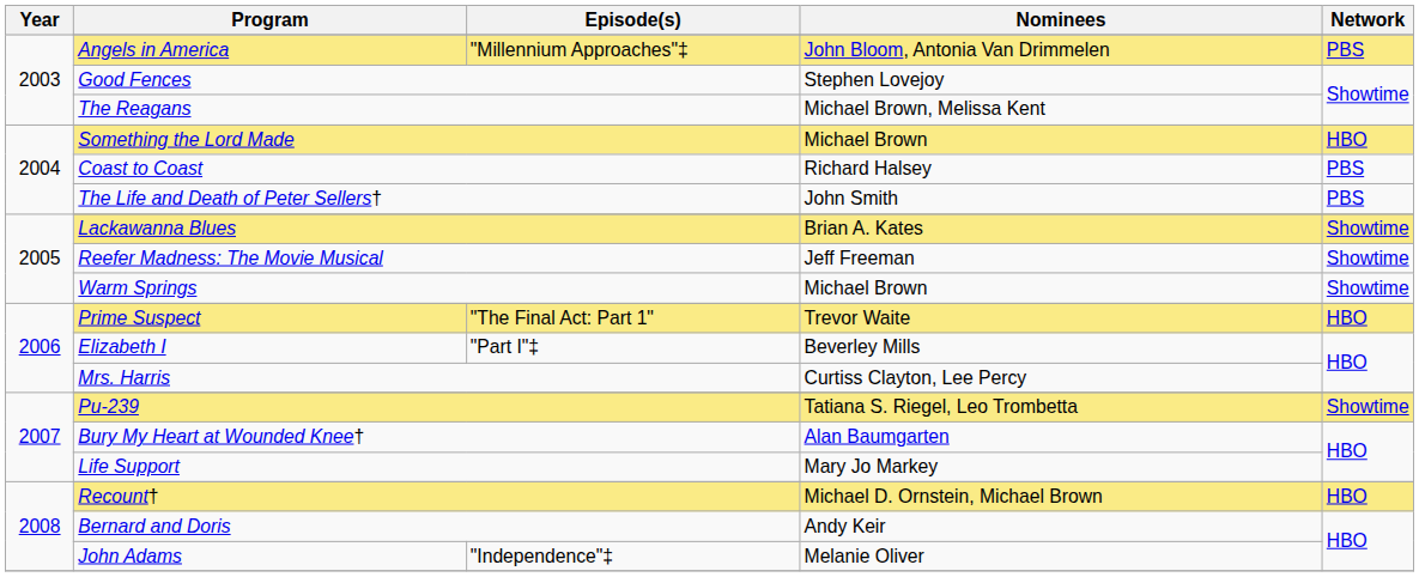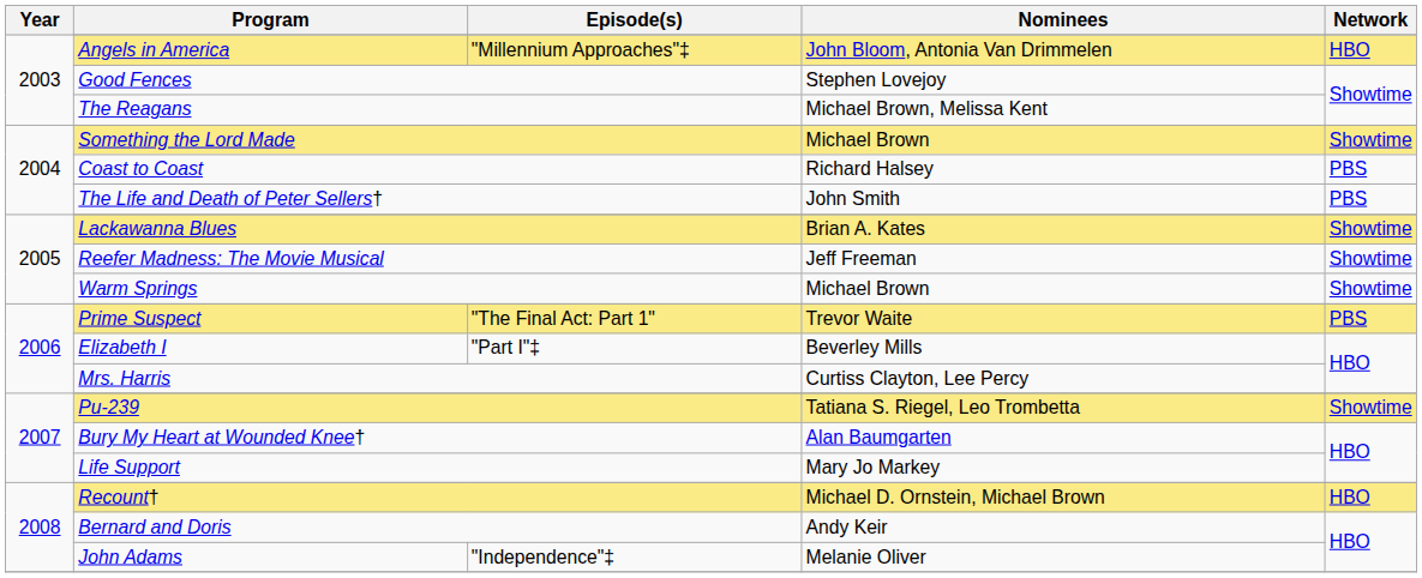 <table class="wikitable" style="width:95%">
 <tr bgcolor="#bebebe">
 <th width="5%">Year</th>
 <th width="30%">Program</th>
 <th width="25%">Episode(s)</th>
 <th width="40%">Nominees</th>
 <th width="5%">Network</th>
 </tr>
 <tr>
 <td rowspan=4 style="text-align:center">2003<br></td>
 </tr>
 <tr style="background:#FAEB86">
 <td><em><a href='#'>Angels in America</a></em></td>
 <td>"Millennium Approaches"‡</td>
 <td><a href='#'>John Bloom</a>, Antonia Van Drimmelen</td>
-<td><a href='#'>PBS</a></td>
+<td><a href='#'>HBO</a></td>
 </tr>
 <tr>
 <td colspan="2"><em><a href='#'>Good Fences</a></em></td>
 <td>Stephen Lovejoy</td>
 <td rowspan="2"><a href='#'>Showtime</a></td>
 </tr>
 <tr>
 <td colspan="2"><em><a href='#'>The Reagans</a></em></td>
 <td>Michael Brown, Melissa Kent</td>
 </tr>
 <tr>
 <td rowspan=4 style="text-align:center">2004<br></td>
 </tr>
 <tr style="background:#FAEB86">
 <td colspan="2"><em><a href='#'>Something the Lord Made</a></em></td>
 <td>Michael Brown</td>
-<td><a href='#'>HBO</a></td>
+<td><a href='#'>Showtime</a></td>
 </tr>
 <tr>
 <td colspan="2"><em><a href='#'>Coast to Coast</a></em></td>
 <td>Richard Halsey</td>
 <td><a href='#'>PBS</a></td>
 </tr>
 <tr>
 <td colspan="2"><em><a href='#'>The Life and Death of Peter Sellers</a></em>†</td>
 <td>John Smith</td>
 <td><a href='#'>PBS</a></td>
 </tr>
 <tr>
 <td rowspan=4 style="text-align:center">2005<br></td>
 </tr>
 <tr style="background:#FAEB86">
 <td colspan="2"><em><a href='#'>Lackawanna Blues</a></em></td>
 <td>Brian A. Kates</td>
 <td><a href='#'>Showtime</a></td>
 </tr>
 <tr>
 <td colspan="2"><em><a href='#'>Reefer Madness: The Movie Musical</a></em></td>
 <td>Jeff Freeman</td>
 <td><a href='#'>Showtime</a></td>
 </tr>
 <tr>
 <td colspan="2"><em><a href='#'>Warm Springs</a></em></td>
 <td>Michael Brown</td>
 <td><a href='#'>Showtime</a></td>
 </tr>
 <tr>
 <td rowspan=4 style="text-align:center"><a href='#'>2006</a><br></td>
 </tr>
 <tr style="background:#FAEB86">
 <td><em><a href='#'>Prime Suspect</a></em></td>
 <td>"The Final Act: Part 1"</td>
 <td>Trevor Waite</td>
-<td><a href='#'>HBO</a></td>
+<td><a href='#'>PBS</a></td>
 </tr>
 <tr>
 <td><em><a href='#'>Elizabeth I</a></em></td>
 <td>"Part I"‡</td>
 <td>Beverley Mills</td>
 <td rowspan="2"><a href='#'>HBO</a></td>
 </tr>
 <tr>
 <td colspan="2"><em><a href='#'>Mrs. Harris</a></em></td>
 <td>Curtiss Clayton, Lee Percy</td>
 </tr>
 <tr>
 <td rowspan=4 style="text-align:center"><a href='#'>2007</a><br></td>
 </tr>
 <tr style="background:#FAEB86">
 <td colspan="2"><em><a href='#'>Pu-239</a></em></td>
 <td>Tatiana S. Riegel, Leo Trombetta</td>
 <td><a href='#'>Showtime</a></td>
 </tr>
 <tr>
 <td colspan="2"><em><a href='#'>Bury My Heart at Wounded Knee</a></em>†</td>
 <td><a href='#'>Alan Baumgarten</a></td>
 <td rowspan="2"><a href='#'>HBO</a></td>
 </tr>
 <tr>
 <td colspan="2"><em><a href='#'>Life Support</a></em></td>
 <td>Mary Jo Markey</td>
 </tr>
 <tr>
 <td rowspan=4 style="text-align:center"><a href='#'>2008</a><br></td>
 </tr>
 <tr style="background:#FAEB86">
 <td colspan="2"><em><a href='#'>Recount</a></em>†</td>
 <td>Michael D. Ornstein, Michael Brown</td>
 <td><a href='#'>HBO</a></td>
 </tr>
 <tr>
 <td colspan="2"><em><a href='#'>Bernard and Doris</a></em></td>
 <td>Andy Keir</td>
 <td rowspan="2"><a href='#'>HBO</a></td>
 </tr>
 <tr>
 <td><em><a href='#'>John Adams</a></em></td>
 <td>"Independence"‡</td>
 <td>Melanie Oliver</td>
 </tr>
 <tr>
 </tr>
 </table>
